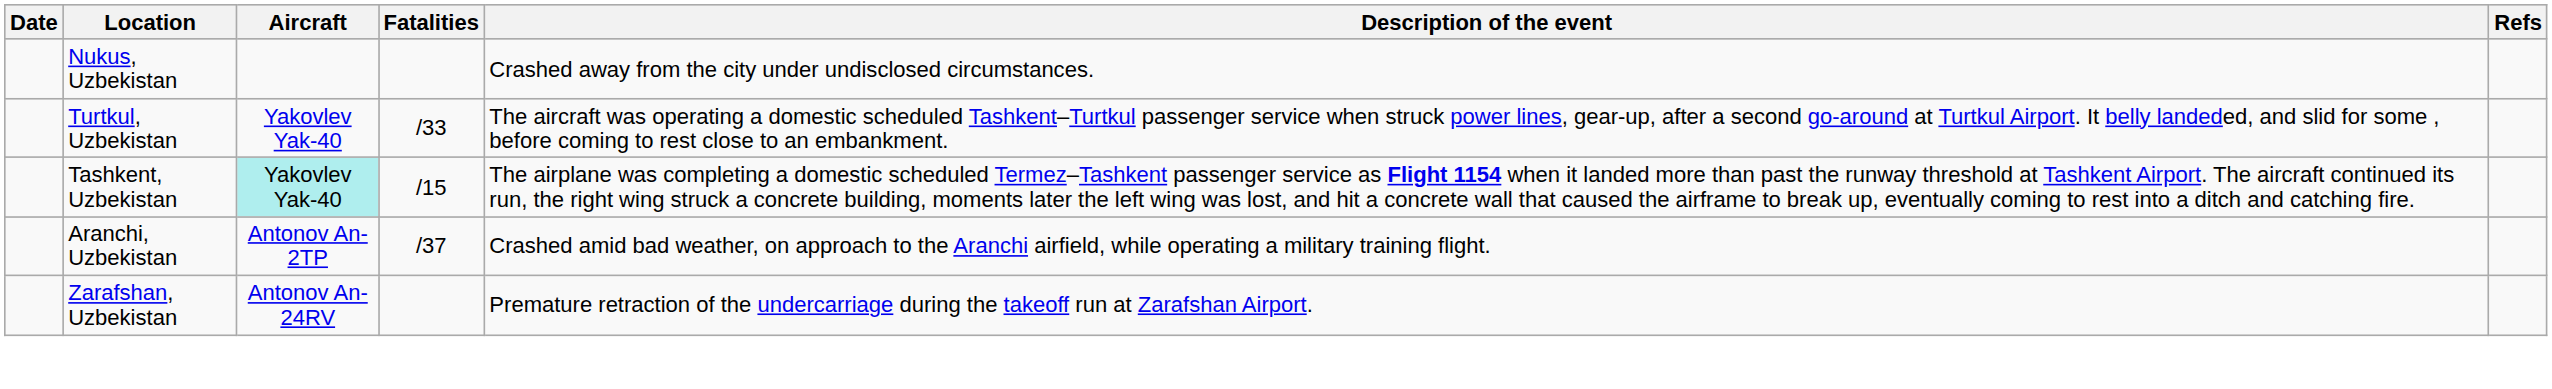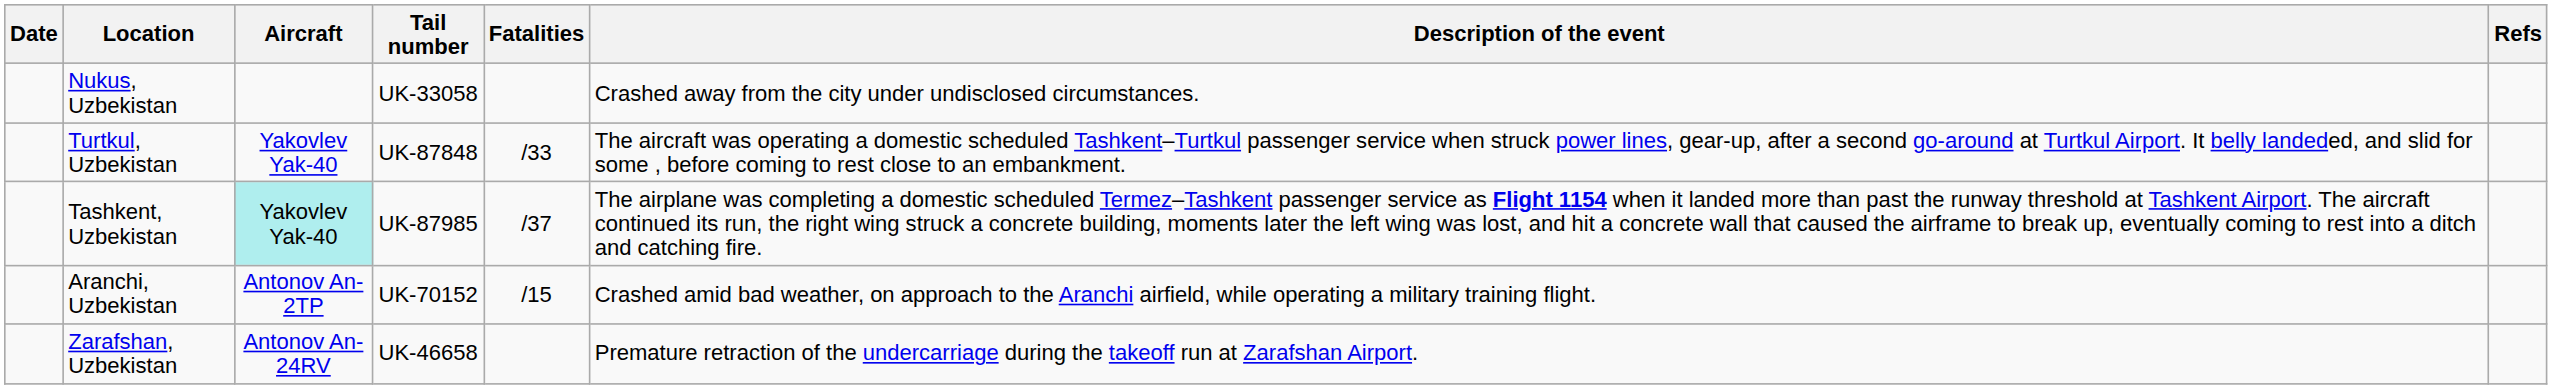 <table class="wikitable toccolours sortable" border="1" cellpadding="3" style="border-collapse:collapse; font-size:85%">
 <tr>
 <th>Date</th>
 <th>Location</th>
 <th>Aircraft</th>
+<th>Tail number</th>
 <th>Fatalities</th>
 <th>Description of the event</th>
 <th>Refs</th>
 </tr>
 <tr>
 <td align=center></td>
 <td><a href='#'>Nukus</a>, Uzbekistan</td>
 <td align=center></td>
+<td align=center>UK-33058</td>
 <td></td>
 <td>Crashed  away from the city under undisclosed circumstances.</td>
 <td align=center></td>
 </tr>
 <tr>
 <td align=center></td>
 <td><a href='#'>Turtkul</a>, Uzbekistan</td>
 <td align=center><a href='#'>Yakovlev Yak-40</a></td>
+<td align=center>UK-87848</td>
 <td align=center>/33</td>
 <td>The aircraft was operating a domestic scheduled <a href='#'>Tashkent</a>–<a href='#'>Turtkul</a> passenger service when struck <a href='#'>power lines</a>, gear-up, after a second <a href='#'>go-around</a> at <a href='#'>Turtkul Airport</a>. It <a href='#'>belly landed</a>ed, and slid for some , before coming to rest close to an embankment.</td>
 <td align=center></td>
 </tr>
 <tr>
 <td align=center></td>
 <td>Tashkent, Uzbekistan</td>
 <td align=center style="background: paleturquoise;">Yakovlev Yak-40</td>
-<td align=center>/15</td>
+<td align=center>UK-87985</td>
+<td align=center>/37</td>
 <td>The airplane was completing a domestic scheduled <a href='#'>Termez</a>–<a href='#'>Tashkent</a> passenger service as <strong><a href='#'>Flight 1154</a></strong>  when it landed more than  past the runway threshold at <a href='#'>Tashkent Airport</a>. The aircraft continued its run, the right wing struck a concrete building, moments later the left wing was lost, and hit a concrete wall that caused the airframe to break up, eventually coming to rest into a ditch and catching fire.</td>
 <td align=center></td>
 </tr>
 <tr>
 <td align=center></td>
 <td>Aranchi, Uzbekistan</td>
 <td align=center><a href='#'>Antonov An-2TP</a></td>
-<td align=center>/37</td>
+<td align=center>UK-70152</td>
+<td align=center>/15</td>
 <td>Crashed amid bad weather, on approach to the <a href='#'>Aranchi</a> airfield, while operating a military training flight.</td>
 <td align=center></td>
 </tr>
 <tr>
 <td align=center></td>
 <td><a href='#'>Zarafshan</a>, Uzbekistan</td>
 <td align=center><a href='#'>Antonov An-24RV</a></td>
+<td align=center>UK-46658</td>
 <td align=center></td>
 <td>Premature retraction of the <a href='#'>undercarriage</a> during the <a href='#'>takeoff</a> run at <a href='#'>Zarafshan Airport</a>.</td>
 <td align=center></td>
 </tr>
 </table>
